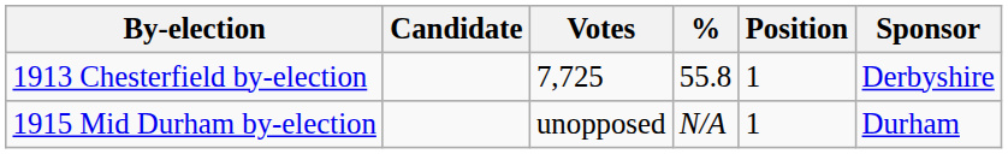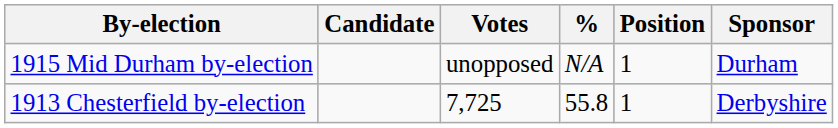 <table class="wikitable sortable">
 <tr>
 <th>By-election</th>
 <th>Candidate</th>
 <th>Votes</th>
 <th>%</th>
 <th>Position</th>
 <th>Sponsor</th>
 </tr>
 <tr>
+<td><a href='#'>1915 Mid Durham by-election</a></td>
+<td></td>
+<td>unopposed</td>
+<td><em>N/A</em></td>
+<td>1</td>
+<td><a href='#'>Durham</a></td>
+</tr>
+<tr>
 <td><a href='#'>1913 Chesterfield by-election</a></td>
 <td></td>
 <td>7,725</td>
 <td>55.8</td>
 <td>1</td>
 <td><a href='#'>Derbyshire</a></td>
 </tr>
-<tr>
-<td><a href='#'>1915 Mid Durham by-election</a></td>
-<td></td>
-<td>unopposed</td>
-<td><em>N/A</em></td>
-<td>1</td>
-<td><a href='#'>Durham</a></td>
-</tr>
 </table>
